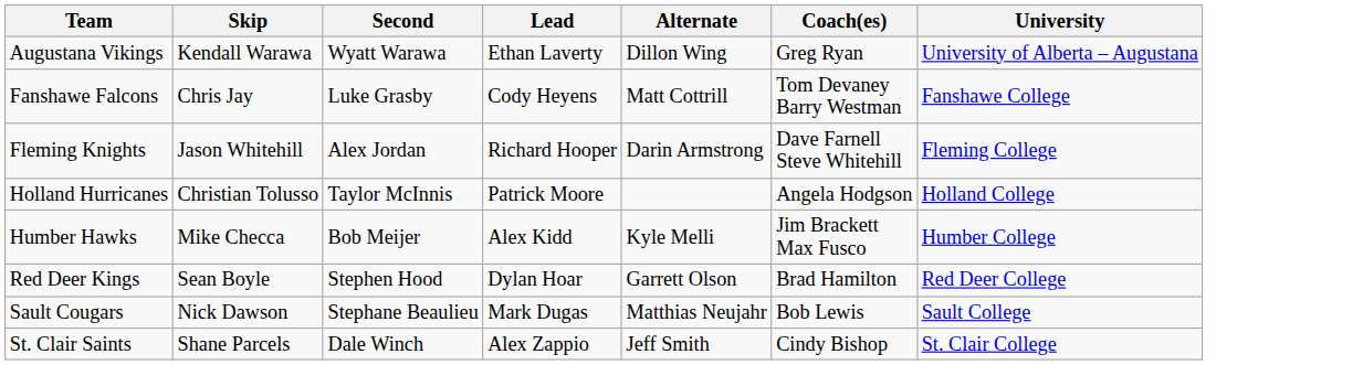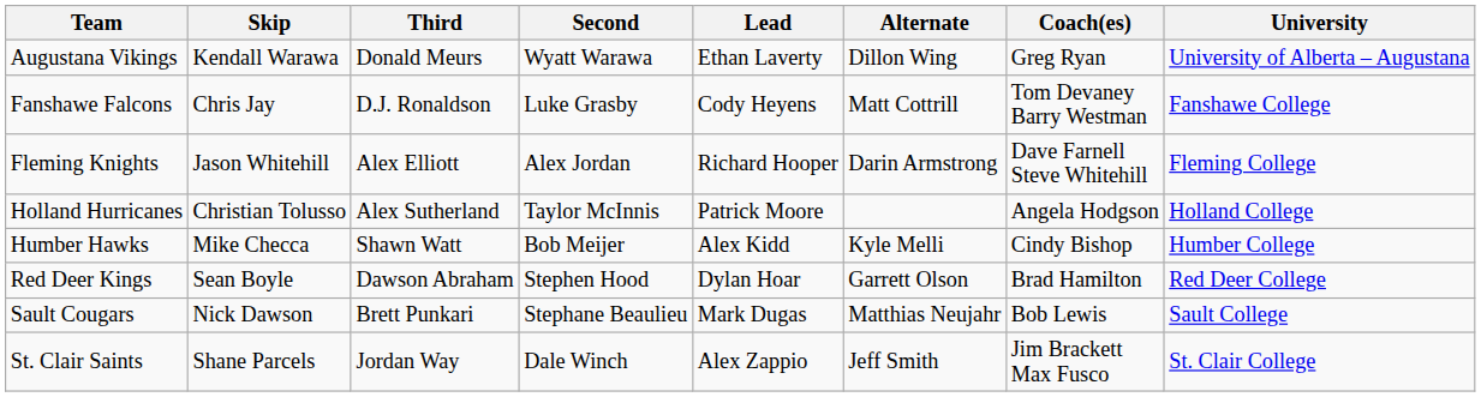 <table class=wikitable>
 <tr>
 <th>Team</th>
 <th>Skip</th>
+<th>Third</th>
 <th>Second</th>
 <th>Lead</th>
 <th>Alternate</th>
 <th>Coach(es)</th>
 <th>University</th>
 </tr>
 <tr>
 <td>Augustana Vikings</td>
 <td>Kendall Warawa</td>
+<td>Donald Meurs</td>
 <td>Wyatt Warawa</td>
 <td>Ethan Laverty</td>
 <td>Dillon Wing</td>
 <td>Greg Ryan</td>
 <td> <a href='#'>University of Alberta – Augustana</a></td>
 </tr>
 <tr>
 <td>Fanshawe Falcons</td>
 <td>Chris Jay</td>
+<td>D.J. Ronaldson</td>
 <td>Luke Grasby</td>
 <td>Cody Heyens</td>
 <td>Matt Cottrill</td>
 <td>Tom Devaney<br>Barry Westman</td>
 <td> <a href='#'>Fanshawe College</a></td>
 </tr>
 <tr>
 <td>Fleming Knights</td>
 <td>Jason Whitehill</td>
+<td>Alex Elliott</td>
 <td>Alex Jordan</td>
 <td>Richard Hooper</td>
 <td>Darin Armstrong</td>
 <td>Dave Farnell<br>Steve Whitehill</td>
 <td> <a href='#'>Fleming College</a></td>
 </tr>
 <tr>
 <td>Holland Hurricanes</td>
 <td>Christian Tolusso</td>
+<td>Alex Sutherland</td>
 <td>Taylor McInnis</td>
 <td>Patrick Moore</td>
 <td></td>
 <td>Angela Hodgson</td>
 <td> <a href='#'>Holland College</a></td>
 </tr>
 <tr>
 <td>Humber Hawks</td>
 <td>Mike Checca</td>
+<td>Shawn Watt</td>
 <td>Bob Meijer</td>
 <td>Alex Kidd</td>
 <td>Kyle Melli</td>
-<td>Jim Brackett<br>Max Fusco</td>
+<td>Cindy Bishop</td>
 <td> <a href='#'>Humber College</a></td>
 </tr>
 <tr>
 <td>Red Deer Kings</td>
 <td>Sean Boyle</td>
+<td>Dawson Abraham</td>
 <td>Stephen Hood</td>
 <td>Dylan Hoar</td>
 <td>Garrett Olson</td>
 <td>Brad Hamilton</td>
 <td> <a href='#'>Red Deer College</a></td>
 </tr>
 <tr>
 <td>Sault Cougars</td>
 <td>Nick Dawson</td>
+<td>Brett Punkari</td>
 <td>Stephane Beaulieu</td>
 <td>Mark Dugas</td>
 <td>Matthias Neujahr</td>
 <td>Bob Lewis</td>
 <td> <a href='#'>Sault College</a></td>
 </tr>
 <tr>
 <td>St. Clair Saints</td>
 <td>Shane Parcels</td>
+<td>Jordan Way</td>
 <td>Dale Winch</td>
 <td>Alex Zappio</td>
 <td>Jeff Smith</td>
-<td>Cindy Bishop</td>
+<td>Jim Brackett<br>Max Fusco</td>
 <td> <a href='#'>St. Clair College</a></td>
 </tr>
 </table>
